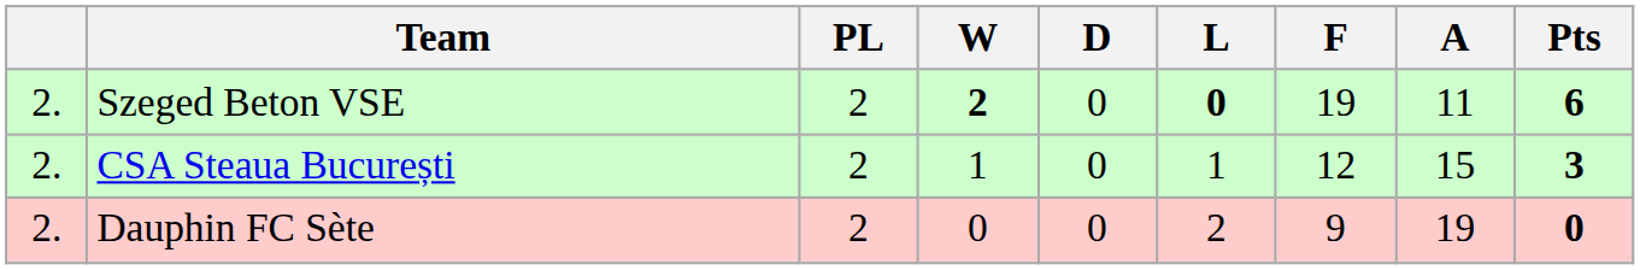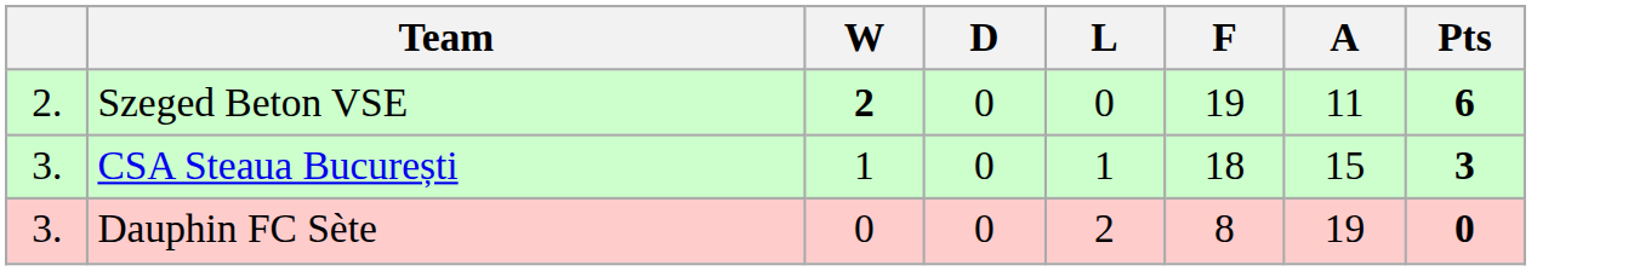 <table class="wikitable" style="text-align:center">
 <tr>
 <th width=25></th>
 <th width=275>Team</th>
-<th width=40>PL</th>
 <th width=40>W</th>
 <th width=40>D</th>
 <th width=40>L</th>
 <th width=40>F</th>
 <th width=40>A</th>
 <th width=40>Pts</th>
 </tr>
 <tr bgcolor=#ccffcc>
 <td>2.</td>
 <td align=left> Szeged Beton VSE</td>
-<td>2</td>
 <td><strong>2</strong></td>
 <td>0</td>
-<td><strong>0</strong></td>
+<td>0</td>
 <td>19</td>
 <td>11</td>
 <td><strong>6</strong></td>
 </tr>
 <tr bgcolor=#ccffcc>
-<td>2.</td>
+<td>3.</td>
 <td align=left> <a href='#'>CSA Steaua București</a></td>
-<td>2</td>
 <td>1</td>
 <td>0</td>
 <td>1</td>
-<td>12</td>
+<td>18</td>
 <td>15</td>
 <td><strong>3</strong></td>
 </tr>
 <tr style="background: #ffcccc;">
-<td>2.</td>
+<td>3.</td>
 <td align=left> Dauphin FC Sète</td>
-<td>2</td>
 <td>0</td>
 <td>0</td>
 <td>2</td>
-<td>9</td>
+<td>8</td>
 <td>19</td>
 <td><strong>0</strong></td>
 </tr>
 </table>
